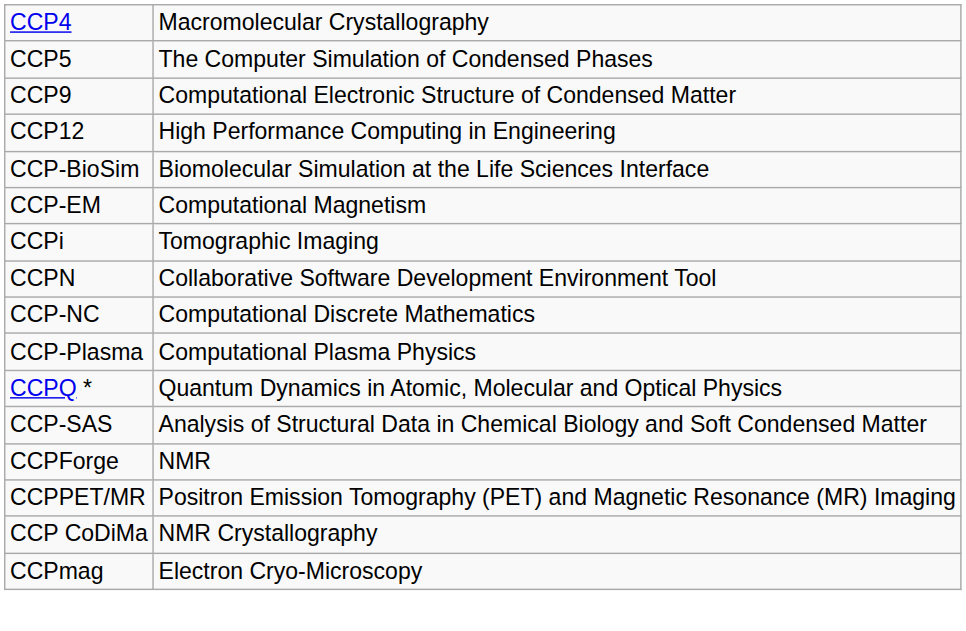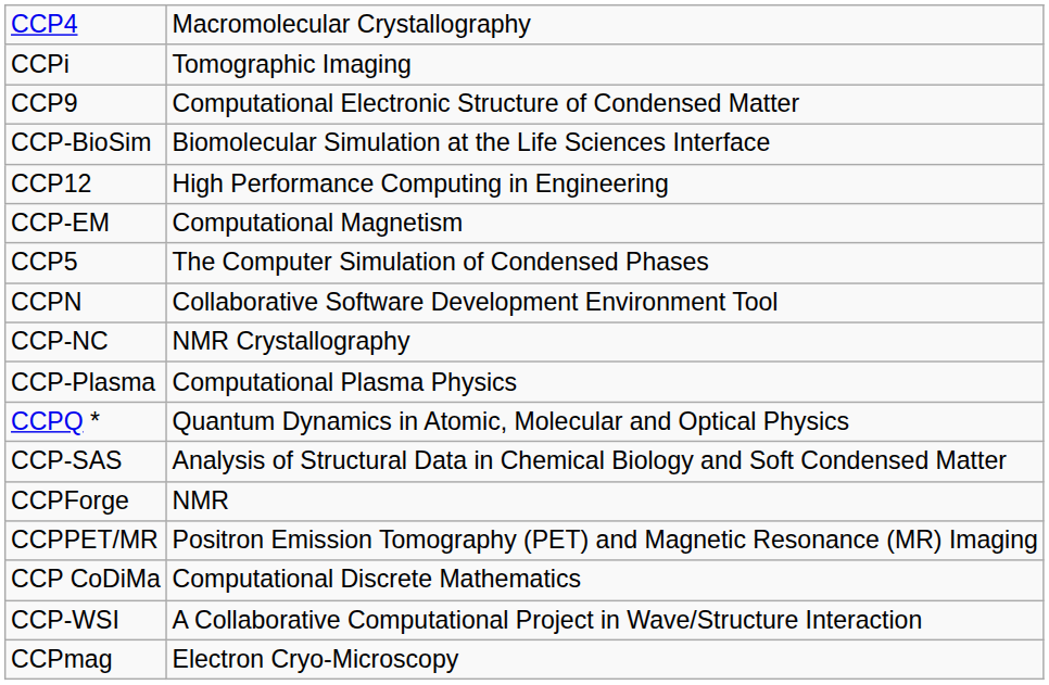 <table class="wikitable">
 <tr>
 <td><a href='#'>CCP4</a></td>
 <td>Macromolecular Crystallography</td>
 </tr>
 <tr>
-<td>CCP5</td>
-<td>The Computer Simulation of Condensed Phases</td>
+<td>CCPi</td>
+<td>Tomographic Imaging</td>
 </tr>
 <tr>
 <td>CCP9</td>
 <td>Computational Electronic Structure of Condensed Matter</td>
 </tr>
 <tr>
+<td>CCP-BioSim</td>
+<td>Biomolecular Simulation at the Life Sciences Interface</td>
+</tr>
+<tr>
 <td>CCP12</td>
 <td>High Performance Computing in Engineering</td>
-</tr>
-<tr>
-<td>CCP-BioSim</td>
-<td>Biomolecular Simulation at the Life Sciences Interface</td>
 </tr>
 <tr>
 <td>CCP-EM</td>
 <td>Computational Magnetism</td>
 </tr>
 <tr>
-<td>CCPi</td>
-<td>Tomographic Imaging</td>
+<td>CCP5</td>
+<td>The Computer Simulation of Condensed Phases</td>
 </tr>
 <tr>
 <td>CCPN</td>
 <td>Collaborative Software Development Environment Tool</td>
 </tr>
 <tr>
 <td>CCP-NC</td>
-<td>Computational Discrete Mathematics</td>
+<td>NMR Crystallography</td>
 </tr>
 <tr>
 <td>CCP-Plasma</td>
 <td>Computational Plasma Physics</td>
 </tr>
 <tr>
 <td><a href='#'>CCPQ</a> *</td>
 <td>Quantum Dynamics in Atomic, Molecular and Optical Physics</td>
 </tr>
 <tr>
 <td>CCP-SAS</td>
 <td>Analysis of Structural Data in Chemical Biology and Soft Condensed Matter</td>
 </tr>
 <tr>
 <td>CCPForge</td>
 <td>NMR</td>
 </tr>
 <tr>
 <td>CCPPET/MR</td>
 <td>Positron Emission Tomography (PET) and Magnetic Resonance (MR) Imaging</td>
 </tr>
 <tr>
 <td>CCP CoDiMa</td>
-<td>NMR Crystallography</td>
+<td>Computational Discrete Mathematics</td>
+</tr>
+<tr>
+<td>CCP-WSI</td>
+<td>A Collaborative Computational Project in Wave/Structure Interaction</td>
 </tr>
 <tr>
 <td>CCPmag</td>
 <td>Electron Cryo-Microscopy</td>
 </tr>
 </table>
